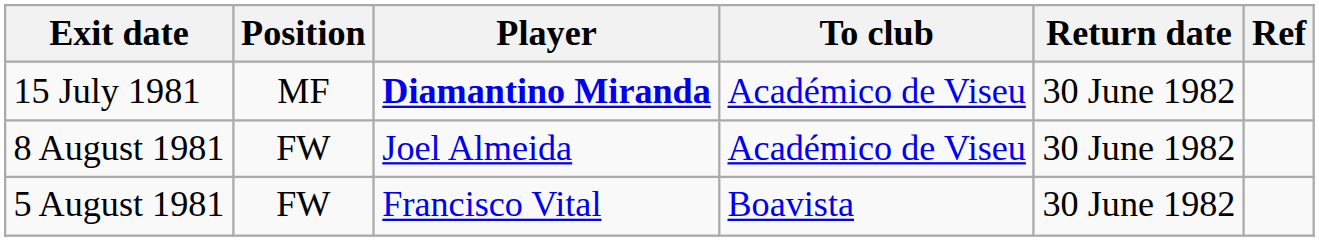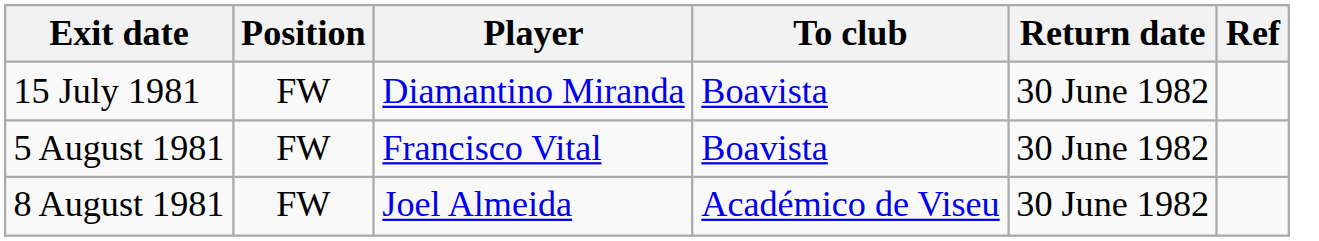 <table class="wikitable">
 <tr>
 <th>Exit date</th>
 <th>Position</th>
 <th>Player</th>
 <th>To club</th>
 <th>Return date</th>
 <th>Ref</th>
 </tr>
 <tr>
 <td>15 July 1981</td>
-<td style="text-align:center;">MF</td>
-<td style="text-align:left;"><strong><a href='#'>Diamantino Miranda</a></strong></td>
-<td style="text-align:left;"><a href='#'>Académico de Viseu</a></td>
+<td style="text-align:center;">FW</td>
+<td style="text-align:left;"><a href='#'>Diamantino Miranda</a></td>
+<td style="text-align:left;"><a href='#'>Boavista</a></td>
+<td>30 June 1982</td>
+<td></td>
+</tr>
+<tr>
+<td>5 August 1981</td>
+<td style="text-align:center;">FW</td>
+<td style="text-align:left;"><a href='#'>Francisco Vital</a></td>
+<td style="text-align:left;"><a href='#'>Boavista</a></td>
 <td>30 June 1982</td>
 <td></td>
 </tr>
 <tr>
 <td>8 August 1981</td>
 <td style="text-align:center;">FW</td>
 <td style="text-align:left;"><a href='#'>Joel Almeida</a></td>
 <td style="text-align:left;"><a href='#'>Académico de Viseu</a></td>
 <td>30 June 1982</td>
 <td></td>
 </tr>
-<tr>
-<td>5 August 1981</td>
-<td style="text-align:center;">FW</td>
-<td style="text-align:left;"><a href='#'>Francisco Vital</a></td>
-<td style="text-align:left;"><a href='#'>Boavista</a></td>
-<td>30 June 1982</td>
-<td></td>
-</tr>
 </table>
